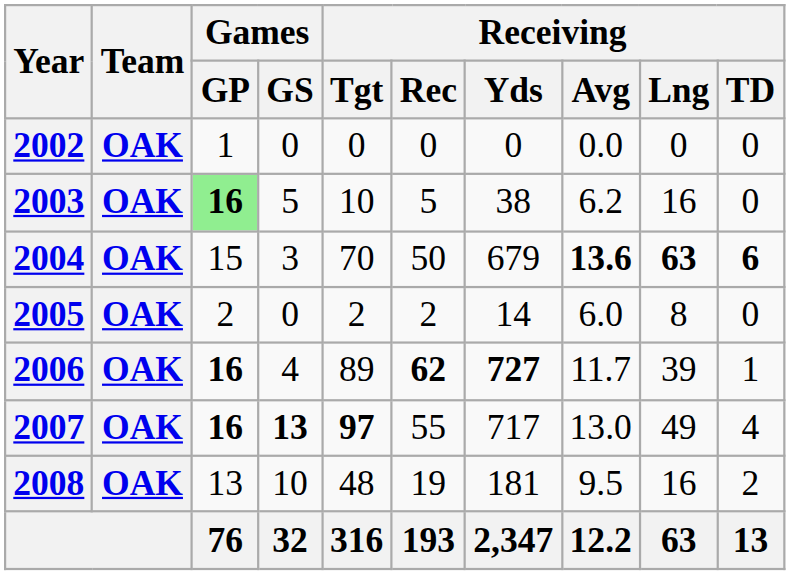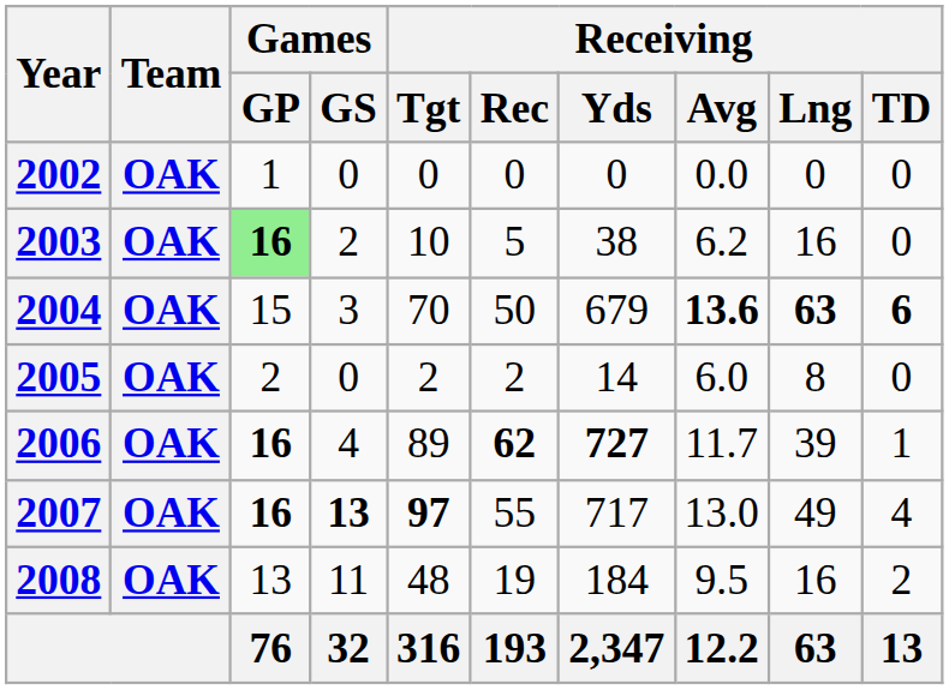 <table class="wikitable" style="text-align:center">
 <tr>
 <th rowspan="2">Year</th>
 <th rowspan="2">Team</th>
 <th colspan="2">Games</th>
 <th colspan="6">Receiving</th>
 </tr>
 <tr>
 <th>GP</th>
 <th>GS</th>
 <th>Tgt</th>
 <th>Rec</th>
 <th>Yds</th>
 <th>Avg</th>
 <th>Lng</th>
 <th>TD</th>
 </tr>
 <tr>
 <th><a href='#'>2002</a></th>
 <th><a href='#'>OAK</a></th>
 <td>1</td>
 <td>0</td>
 <td>0</td>
 <td>0</td>
 <td>0</td>
 <td>0.0</td>
 <td>0</td>
 <td>0</td>
 </tr>
 <tr>
 <th><a href='#'>2003</a></th>
 <th><a href='#'>OAK</a></th>
 <td style="background: lightgreen;"><strong>16</strong></td>
-<td>5</td>
+<td>2</td>
 <td>10</td>
 <td>5</td>
 <td>38</td>
 <td>6.2</td>
 <td>16</td>
 <td>0</td>
 </tr>
 <tr>
 <th><a href='#'>2004</a></th>
 <th><a href='#'>OAK</a></th>
 <td>15</td>
 <td>3</td>
 <td>70</td>
 <td>50</td>
 <td>679</td>
 <td><strong>13.6</strong></td>
 <td><strong>63</strong></td>
 <td><strong>6</strong></td>
 </tr>
 <tr>
 <th><a href='#'>2005</a></th>
 <th><a href='#'>OAK</a></th>
 <td>2</td>
 <td>0</td>
 <td>2</td>
 <td>2</td>
 <td>14</td>
 <td>6.0</td>
 <td>8</td>
 <td>0</td>
 </tr>
 <tr>
 <th><a href='#'>2006</a></th>
 <th><a href='#'>OAK</a></th>
 <td><strong>16</strong></td>
 <td>4</td>
 <td>89</td>
 <td><strong>62</strong></td>
 <td><strong>727</strong></td>
 <td>11.7</td>
 <td>39</td>
 <td>1</td>
 </tr>
 <tr>
 <th><a href='#'>2007</a></th>
 <th><a href='#'>OAK</a></th>
 <td><strong>16</strong></td>
 <td><strong>13</strong></td>
 <td><strong>97</strong></td>
 <td>55</td>
 <td>717</td>
 <td>13.0</td>
 <td>49</td>
 <td>4</td>
 </tr>
 <tr>
 <th><a href='#'>2008</a></th>
 <th><a href='#'>OAK</a></th>
 <td>13</td>
-<td>10</td>
+<td>11</td>
 <td>48</td>
 <td>19</td>
-<td>181</td>
+<td>184</td>
 <td>9.5</td>
 <td>16</td>
 <td>2</td>
 </tr>
 <tr>
 <th colspan="2"></th>
 <th>76</th>
 <th>32</th>
 <th>316</th>
 <th>193</th>
 <th>2,347</th>
 <th>12.2</th>
 <th>63</th>
 <th>13</th>
 </tr>
 </table>
